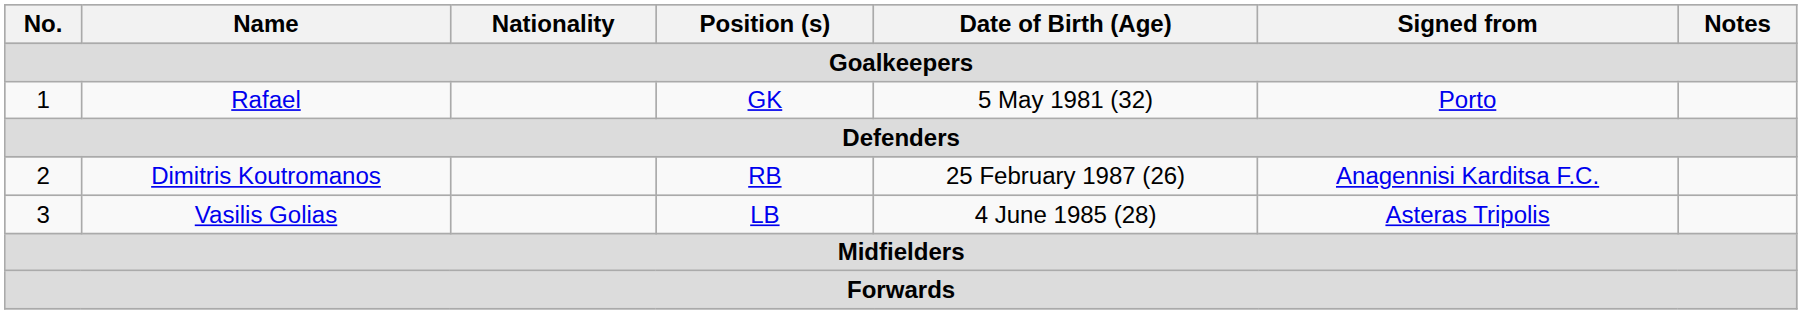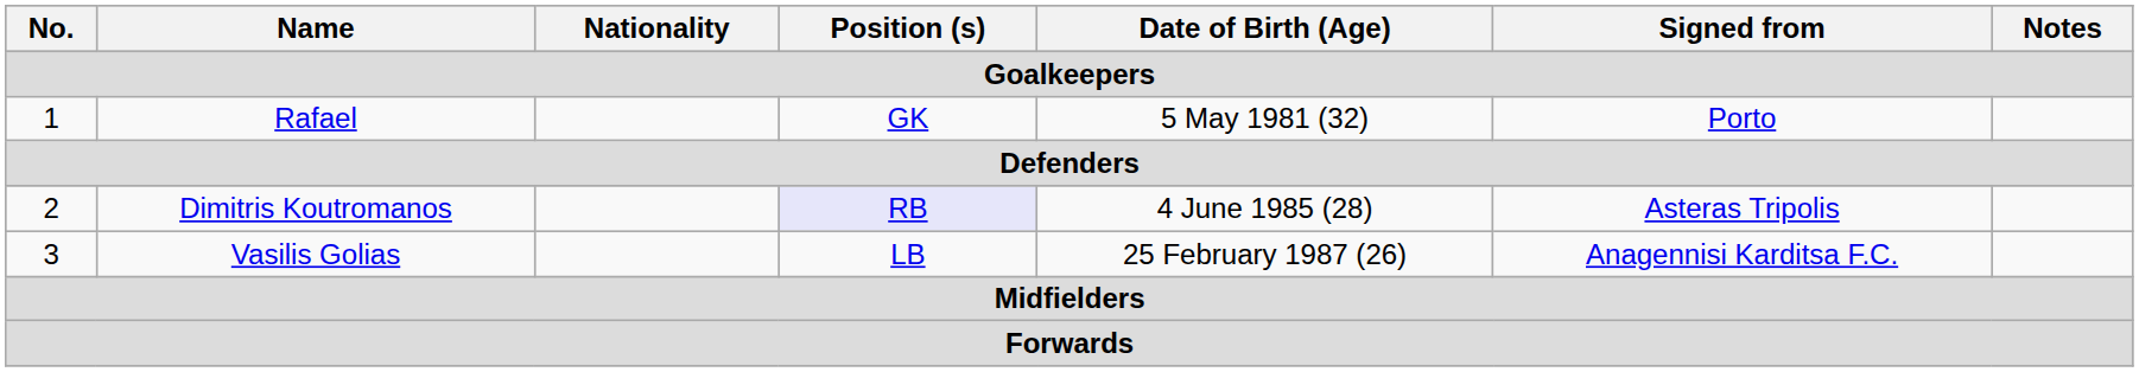 <table class="wikitable" style="text-align:center; font-size:90%; width:85%;">
 <tr>
 <th style="background:#; color:; text-align:center;">No.</th>
 <th style="background:#; color:; text-align:center;">Name</th>
 <th style="background:#; color:; text-align:center;">Nationality</th>
 <th style="background:#; color:; text-align:center;">Position (s)</th>
 <th style="background:#; color:; text-align:center;">Date of Birth (Age)</th>
 <th style="background:#; color:; text-align:center;">Signed from</th>
 <th style="background:#; color:; text-align:center;">Notes</th>
 </tr>
 <tr>
 <th colspan="7" style="background:#dcdcdc; text-align:center;">Goalkeepers</th>
 </tr>
 <tr>
 <td>1</td>
 <td><a href='#'>Rafael</a></td>
 <td></td>
 <td><a href='#'>GK</a></td>
 <td>5 May 1981 (32)</td>
 <td> <a href='#'>Porto</a></td>
 <td></td>
 </tr>
 <tr>
 <th colspan="7" style="background:#dcdcdc; text-align:center;">Defenders</th>
 </tr>
 <tr>
 <td>2</td>
 <td><a href='#'>Dimitris Koutromanos</a></td>
 <td></td>
-<td><a href='#'>RB</a></td>
-<td>25 February 1987 (26)</td>
-<td> <a href='#'>Anagennisi Karditsa F.C.</a></td>
+<td style="background: lavender;"><a href='#'>RB</a></td>
+<td>4 June 1985 (28)</td>
+<td> <a href='#'>Asteras Tripolis</a></td>
 <td></td>
 </tr>
 <tr>
 <td>3</td>
 <td><a href='#'>Vasilis Golias</a></td>
 <td></td>
 <td><a href='#'>LB</a></td>
-<td>4 June 1985 (28)</td>
-<td> <a href='#'>Asteras Tripolis</a></td>
+<td>25 February 1987 (26)</td>
+<td> <a href='#'>Anagennisi Karditsa F.C.</a></td>
 <td></td>
 </tr>
 <tr>
 <th colspan="7" style="background:#dcdcdc; text-align:center;">Midfielders</th>
 </tr>
 <tr>
 <th colspan="7" style="background:#dcdcdc; text-align:center;">Forwards</th>
 </tr>
 </table>
